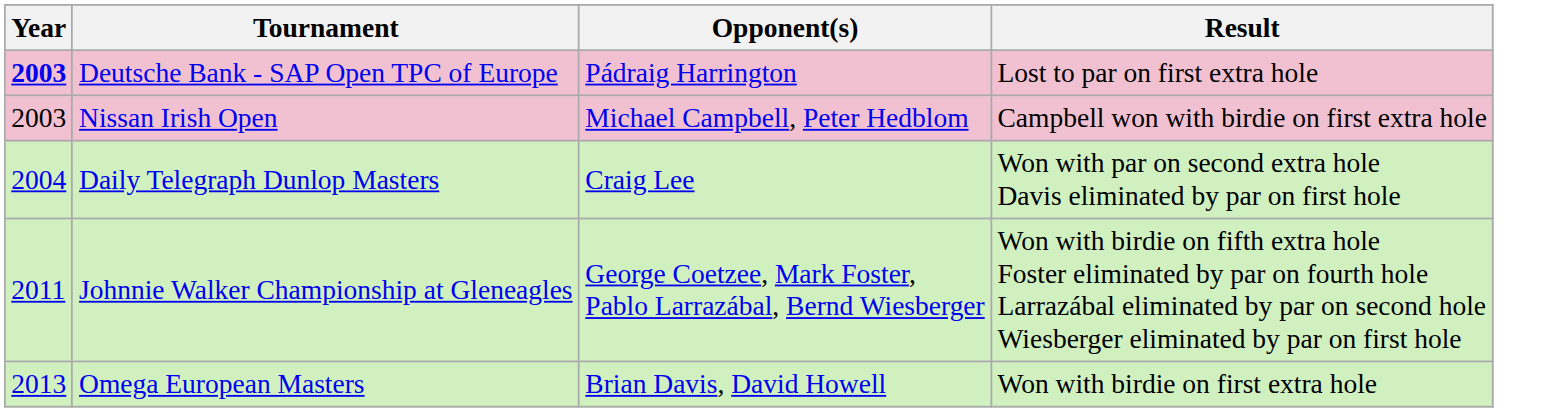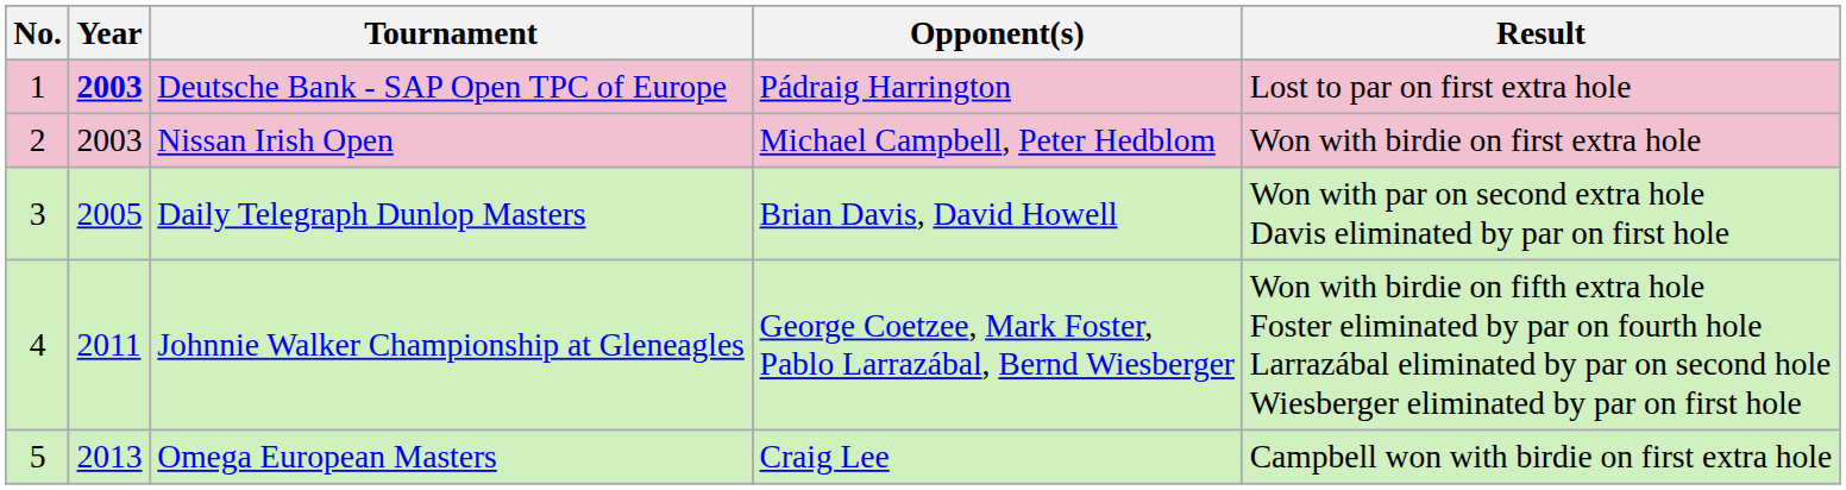 <table class="wikitable" style="font-size:95%;">
 <tr>
+<th>No.</th>
 <th>Year</th>
 <th>Tournament</th>
 <th>Opponent(s)</th>
 <th>Result</th>
 </tr>
 <tr style="background:#F2C1D1;">
+<td align=center>1</td>
 <td><strong><a href='#'>2003</a></strong></td>
 <td><a href='#'>Deutsche Bank - SAP Open TPC of Europe</a></td>
 <td> <a href='#'>Pádraig Harrington</a></td>
 <td>Lost to par on first extra hole</td>
 </tr>
 <tr style="background:#F2C1D1;">
+<td align=center>2</td>
 <td>2003</td>
 <td><a href='#'>Nissan Irish Open</a></td>
 <td> <a href='#'>Michael Campbell</a>,  <a href='#'>Peter Hedblom</a></td>
-<td>Campbell won with birdie on first extra hole</td>
+<td>Won with birdie on first extra hole</td>
 </tr>
 <tr style="background:#D0F0C0;">
-<td><a href='#'>2004</a></td>
+<td align=center>3</td>
+<td><a href='#'>2005</a></td>
 <td><a href='#'>Daily Telegraph Dunlop Masters</a></td>
-<td> <a href='#'>Craig Lee</a></td>
+<td> <a href='#'>Brian Davis</a>,  <a href='#'>David Howell</a></td>
 <td>Won with par on second extra hole<br>Davis eliminated by par on first hole</td>
 </tr>
 <tr style="background:#D0F0C0;">
+<td align=center>4</td>
 <td><a href='#'>2011</a></td>
 <td><a href='#'>Johnnie Walker Championship at Gleneagles</a></td>
 <td> <a href='#'>George Coetzee</a>,  <a href='#'>Mark Foster</a>,<br> <a href='#'>Pablo Larrazábal</a>,  <a href='#'>Bernd Wiesberger</a></td>
 <td>Won with birdie on fifth extra hole<br>Foster eliminated by par on fourth hole<br>Larrazábal eliminated by par on second hole<br>Wiesberger eliminated by par on first hole</td>
 </tr>
 <tr style="background:#D0F0C0;">
+<td align=center>5</td>
 <td><a href='#'>2013</a></td>
 <td><a href='#'>Omega European Masters</a></td>
-<td> <a href='#'>Brian Davis</a>,  <a href='#'>David Howell</a></td>
-<td>Won with birdie on first extra hole</td>
+<td> <a href='#'>Craig Lee</a></td>
+<td>Campbell won with birdie on first extra hole</td>
 </tr>
 </table>
